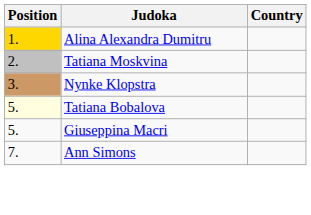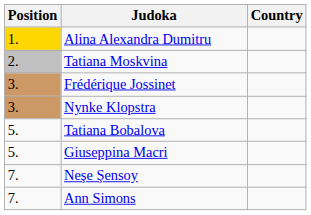 <table class=wikitable>
 <tr>
 <th width=10>Position</th>
 <th width=200>Judoka</th>
 <th width=10>Country</th>
 </tr>
 <tr>
 <td bgcolor=gold>1.</td>
 <td><a href='#'>Alina Alexandra Dumitru</a></td>
 <td></td>
 </tr>
 <tr>
 <td bgcolor="silver">2.</td>
 <td><a href='#'>Tatiana Moskvina</a></td>
 <td></td>
 </tr>
 <tr>
 <td bgcolor="CC9966">3.</td>
+<td><a href='#'>Frédérique Jossinet</a></td>
+<td></td>
+</tr>
+<tr>
+<td bgcolor="CC9966">3.</td>
 <td><a href='#'>Nynke Klopstra</a></td>
 <td></td>
 </tr>
 <tr>
-<td style="background: lightyellow;">5.</td>
+<td>5.</td>
 <td><a href='#'>Tatiana Bobalova</a></td>
 <td></td>
 </tr>
 <tr>
 <td>5.</td>
 <td><a href='#'>Giuseppina Macri</a></td>
 <td></td>
 </tr>
 <tr>
 <td>7.</td>
+<td><a href='#'>Neşe Şensoy</a></td>
+<td></td>
+</tr>
+<tr>
+<td>7.</td>
 <td><a href='#'>Ann Simons</a></td>
 <td></td>
 </tr>
 </table>
